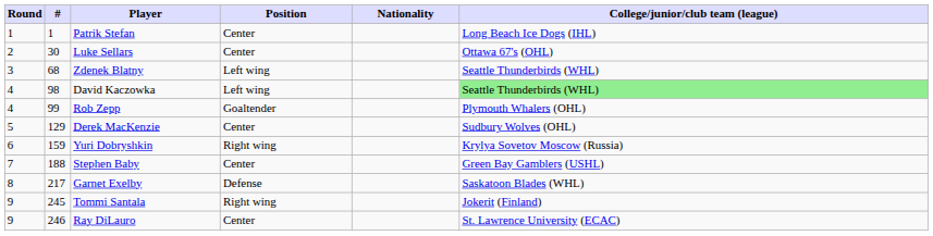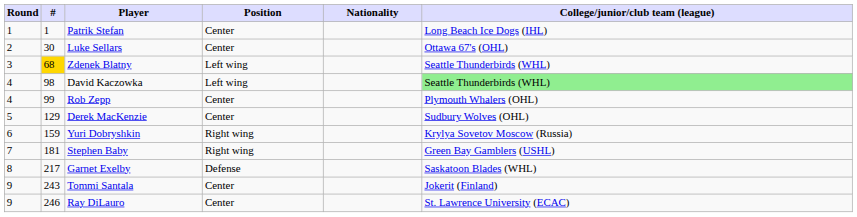 <table class="wikitable">
 <tr>
 <th style="background:#ddf; width:2.75%;">Round</th>
 <th style="background:#ddf; width:2.75%;">#</th>
 <th style="background:#ddf; width:16.0%;">Player</th>
 <th style="background:#ddf; width:14.0%;">Position</th>
 <th style="background:#ddf; width:11.5%;">Nationality</th>
 <th style="background:#ddf; width:50.0%;">College/junior/club team (league)</th>
 </tr>
 <tr>
 <td>1</td>
 <td>1</td>
 <td><a href='#'>Patrik Stefan</a></td>
 <td>Center</td>
 <td></td>
 <td><a href='#'>Long Beach Ice Dogs</a> (<a href='#'>IHL</a>)</td>
 </tr>
 <tr>
 <td>2</td>
 <td>30</td>
 <td><a href='#'>Luke Sellars</a></td>
 <td>Center</td>
 <td></td>
 <td><a href='#'>Ottawa 67's</a> (<a href='#'>OHL</a>)</td>
 </tr>
 <tr>
 <td>3</td>
-<td>68</td>
+<td style="background: gold;">68</td>
 <td><a href='#'>Zdenek Blatny</a></td>
 <td>Left wing</td>
 <td></td>
 <td><a href='#'>Seattle Thunderbirds</a> (<a href='#'>WHL</a>)</td>
 </tr>
 <tr>
 <td>4</td>
 <td>98</td>
 <td>David Kaczowka</td>
 <td>Left wing</td>
 <td></td>
 <td style="background: lightgreen;">Seattle Thunderbirds (WHL)</td>
 </tr>
 <tr>
 <td>4</td>
 <td>99</td>
 <td><a href='#'>Rob Zepp</a></td>
-<td>Goaltender</td>
+<td>Center</td>
 <td></td>
 <td><a href='#'>Plymouth Whalers</a> (OHL)</td>
 </tr>
 <tr>
 <td>5</td>
 <td>129</td>
 <td><a href='#'>Derek MacKenzie</a></td>
 <td>Center</td>
 <td></td>
 <td><a href='#'>Sudbury Wolves</a> (OHL)</td>
 </tr>
 <tr>
 <td>6</td>
 <td>159</td>
 <td><a href='#'>Yuri Dobryshkin</a></td>
 <td>Right wing</td>
 <td></td>
 <td><a href='#'>Krylya Sovetov Moscow</a> (Russia)</td>
 </tr>
 <tr>
 <td>7</td>
-<td>188</td>
+<td>181</td>
 <td><a href='#'>Stephen Baby</a></td>
-<td>Center</td>
+<td>Right wing</td>
 <td></td>
 <td><a href='#'>Green Bay Gamblers</a> (<a href='#'>USHL</a>)</td>
 </tr>
 <tr>
 <td>8</td>
 <td>217</td>
 <td><a href='#'>Garnet Exelby</a></td>
 <td>Defense</td>
 <td></td>
 <td><a href='#'>Saskatoon Blades</a> (WHL)</td>
 </tr>
 <tr>
 <td>9</td>
-<td>245</td>
+<td>243</td>
 <td><a href='#'>Tommi Santala</a></td>
-<td>Right wing</td>
+<td>Center</td>
 <td></td>
 <td><a href='#'>Jokerit</a> (<a href='#'>Finland</a>)</td>
 </tr>
 <tr>
 <td>9</td>
 <td>246</td>
 <td><a href='#'>Ray DiLauro</a></td>
 <td>Center</td>
 <td></td>
 <td><a href='#'>St. Lawrence University</a> (<a href='#'>ECAC</a>)</td>
 </tr>
 </table>
